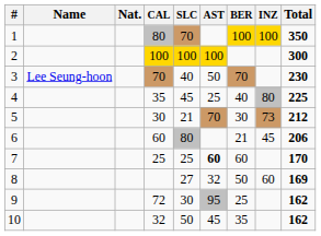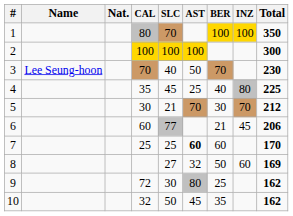 <table class="wikitable sortable" style="text-align:center;">
 <tr>
 <th>#</th>
 <th>Name</th>
 <th>Nat.</th>
 <th><small>CAL</small></th>
 <th><small>SLC</small></th>
 <th><small>AST</small></th>
 <th><small>BER</small></th>
 <th><small>INZ</small></th>
 <th>Total</th>
 </tr>
 <tr>
 <td>1</td>
 <td align=left></td>
 <td></td>
 <td bgcolor=silver>80</td>
 <td bgcolor=cc9966>70</td>
 <td></td>
 <td bgcolor=gold>100</td>
 <td bgcolor=gold>100</td>
 <td><strong>350</strong></td>
 </tr>
 <tr>
 <td>2</td>
 <td align=left></td>
 <td></td>
 <td bgcolor=gold>100</td>
 <td bgcolor=gold>100</td>
 <td bgcolor=gold>100</td>
 <td></td>
 <td></td>
 <td><strong>300</strong></td>
 </tr>
 <tr>
 <td>3</td>
 <td align=left><a href='#'>Lee Seung-hoon</a></td>
 <td></td>
 <td bgcolor=cc9966>70</td>
 <td>40</td>
 <td>50</td>
 <td bgcolor=cc9966>70</td>
 <td></td>
 <td><strong>230</strong></td>
 </tr>
 <tr>
 <td>4</td>
 <td align=left></td>
 <td></td>
 <td>35</td>
 <td>45</td>
 <td>25</td>
 <td>40</td>
 <td bgcolor=silver>80</td>
 <td><strong>225</strong></td>
 </tr>
 <tr>
 <td>5</td>
 <td align=left></td>
 <td></td>
 <td>30</td>
 <td>21</td>
 <td bgcolor=cc9966>70</td>
 <td>30</td>
-<td bgcolor=cc9966>73</td>
+<td bgcolor=cc9966>70</td>
 <td><strong>212</strong></td>
 </tr>
 <tr>
 <td>6</td>
 <td align=left></td>
 <td></td>
 <td>60</td>
-<td bgcolor=silver>80</td>
+<td bgcolor=silver>77</td>
 <td></td>
 <td>21</td>
 <td>45</td>
 <td><strong>206</strong></td>
 </tr>
 <tr>
 <td>7</td>
 <td align=left></td>
 <td></td>
 <td>25</td>
 <td>25</td>
 <td><strong>60</strong></td>
 <td>60</td>
 <td></td>
 <td><strong>170</strong></td>
 </tr>
 <tr>
 <td>8</td>
 <td align=left></td>
 <td></td>
 <td></td>
 <td>27</td>
 <td>32</td>
 <td>50</td>
 <td>60</td>
 <td><strong>169</strong></td>
 </tr>
 <tr>
 <td>9</td>
 <td align=left></td>
 <td></td>
 <td>72</td>
 <td>30</td>
-<td bgcolor=silver>95</td>
+<td bgcolor=silver>80</td>
 <td>25</td>
 <td></td>
 <td><strong>162</strong></td>
 </tr>
 <tr>
 <td>10</td>
 <td align=left></td>
 <td></td>
 <td>32</td>
 <td>50</td>
 <td>45</td>
 <td>35</td>
 <td></td>
 <td><strong>162</strong></td>
 </tr>
 </table>
